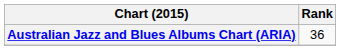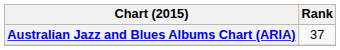 <table class="wikitable sortable plainrowheaders">
 <tr>
 <th scope="col">Chart (2015)</th>
 <th scope="col">Rank</th>
 </tr>
 <tr>
 <th scope="row"><a href='#'>Australian Jazz and Blues Albums Chart (ARIA)</a></th>
-<td style="text-align:center;">36</td>
+<td style="text-align:center;">37</td>
 </tr>
 <tr>
 </tr>
 </table>
